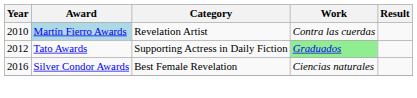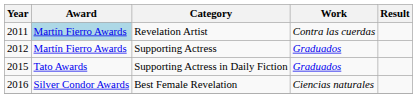 <table class="wikitable" style="font-size: 90%;">
 <tr>
 <th>Year</th>
 <th>Award</th>
 <th>Category</th>
 <th>Work</th>
 <th>Result</th>
 </tr>
 <tr>
-<td>2010</td>
+<td>2011</td>
 <td style="background: lightblue;"><a href='#'>Martín Fierro Awards</a></td>
 <td>Revelation Artist</td>
 <td><em>Contra las cuerdas</em></td>
 <td></td>
 </tr>
 <tr>
 <td>2012</td>
+<td><a href='#'>Martín Fierro Awards</a></td>
+<td>Supporting Actress</td>
+<td><em><a href='#'>Graduados</a></em></td>
+<td></td>
+</tr>
+<tr>
+<td>2015</td>
 <td><a href='#'>Tato Awards</a></td>
 <td>Supporting Actress in Daily Fiction</td>
-<td style="background: lightgreen;"><em><a href='#'>Graduados</a></em></td>
+<td><em><a href='#'>Graduados</a></em></td>
 <td></td>
 </tr>
 <tr>
 <td>2016</td>
 <td><a href='#'>Silver Condor Awards</a></td>
 <td>Best Female Revelation</td>
 <td><em>Ciencias naturales</em></td>
 <td></td>
 </tr>
 <tr>
 </tr>
 </table>
